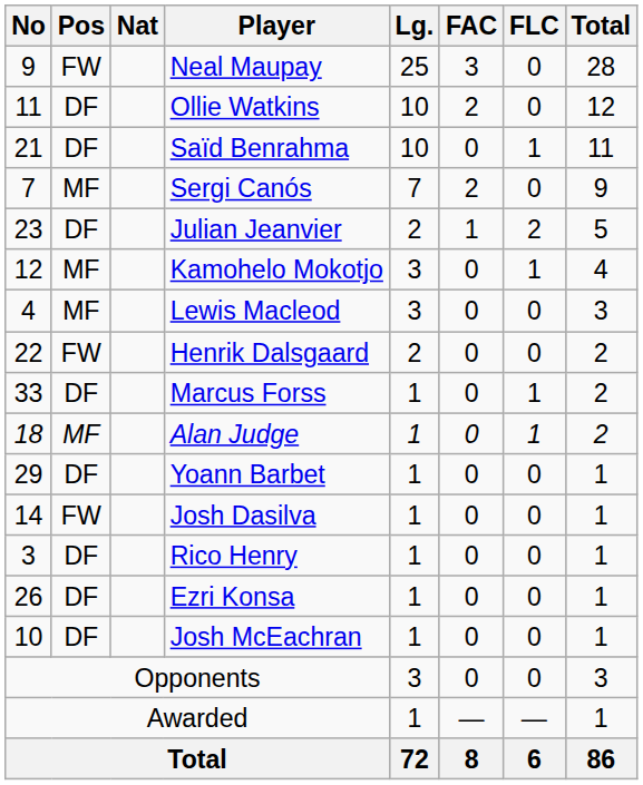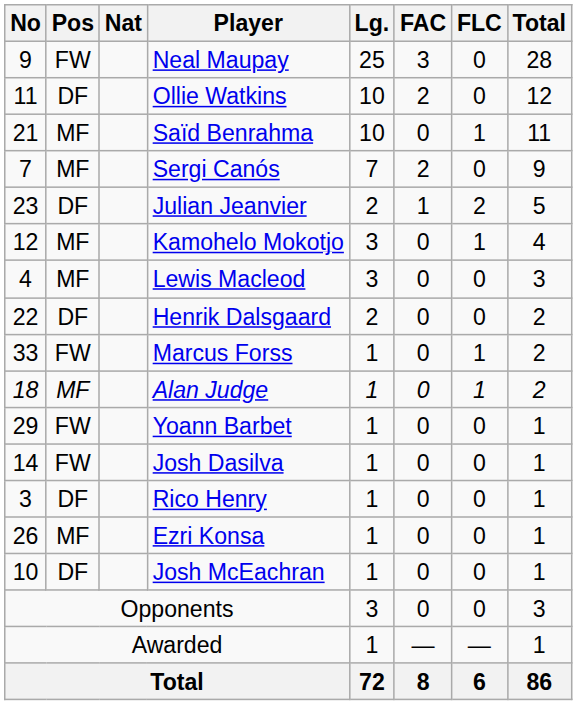 <table class="wikitable" style="text-align:center; border:1px #aaa solid; font-size:95%;">
 <tr>
 <th>No</th>
 <th>Pos</th>
 <th>Nat</th>
 <th>Player</th>
 <th>Lg.</th>
 <th>FAC</th>
 <th>FLC</th>
 <th>Total</th>
 </tr>
 <tr>
 <td>9</td>
 <td>FW</td>
 <td></td>
 <td style="text-align:left;"><a href='#'>Neal Maupay</a></td>
 <td>25</td>
 <td>3</td>
 <td>0</td>
 <td>28</td>
 </tr>
 <tr>
 <td>11</td>
 <td>DF</td>
 <td></td>
 <td style="text-align:left;"><a href='#'>Ollie Watkins</a></td>
 <td>10</td>
 <td>2</td>
 <td>0</td>
 <td>12</td>
 </tr>
 <tr>
 <td>21</td>
-<td>DF</td>
+<td>MF</td>
 <td></td>
 <td style="text-align:left;"><a href='#'>Saïd Benrahma</a></td>
 <td>10</td>
 <td>0</td>
 <td>1</td>
 <td>11</td>
 </tr>
 <tr>
 <td>7</td>
 <td>MF</td>
 <td></td>
 <td style="text-align:left;"><a href='#'>Sergi Canós</a></td>
 <td>7</td>
 <td>2</td>
 <td>0</td>
 <td>9</td>
 </tr>
 <tr>
 <td>23</td>
 <td>DF</td>
 <td></td>
 <td style="text-align:left;"><a href='#'>Julian Jeanvier</a></td>
 <td>2</td>
 <td>1</td>
 <td>2</td>
 <td>5</td>
 </tr>
 <tr>
 <td>12</td>
 <td>MF</td>
 <td></td>
 <td style="text-align:left;"><a href='#'>Kamohelo Mokotjo</a></td>
 <td>3</td>
 <td>0</td>
 <td>1</td>
 <td>4</td>
 </tr>
 <tr>
 <td>4</td>
 <td>MF</td>
 <td></td>
 <td style="text-align:left;"><a href='#'>Lewis Macleod</a></td>
 <td>3</td>
 <td>0</td>
 <td>0</td>
 <td>3</td>
 </tr>
 <tr>
 <td>22</td>
-<td>FW</td>
+<td>DF</td>
 <td></td>
 <td style="text-align:left;"><a href='#'>Henrik Dalsgaard</a></td>
 <td>2</td>
 <td>0</td>
 <td>0</td>
 <td>2</td>
 </tr>
 <tr>
 <td>33</td>
-<td>DF</td>
+<td>FW</td>
 <td></td>
 <td style="text-align:left;"><a href='#'>Marcus Forss</a></td>
 <td>1</td>
 <td>0</td>
 <td>1</td>
 <td>2</td>
 </tr>
 <tr>
 <td><em>18</em></td>
 <td><em>MF</em></td>
 <td><em></em></td>
 <td style="text-align:left;"><a href='#'><em>Alan Judge</em></a></td>
 <td><em>1</em></td>
 <td><em>0</em></td>
 <td><em>1</em></td>
 <td><em>2</em></td>
 </tr>
 <tr>
 <td>29</td>
-<td>DF</td>
+<td>FW</td>
 <td></td>
 <td style="text-align:left;"><a href='#'>Yoann Barbet</a></td>
 <td>1</td>
 <td>0</td>
 <td>0</td>
 <td>1</td>
 </tr>
 <tr>
 <td>14</td>
 <td>FW</td>
 <td></td>
 <td style="text-align:left;"><a href='#'>Josh Dasilva</a></td>
 <td>1</td>
 <td>0</td>
 <td>0</td>
 <td>1</td>
 </tr>
 <tr>
 <td>3</td>
 <td>DF</td>
 <td></td>
 <td style="text-align:left;"><a href='#'>Rico Henry</a></td>
 <td>1</td>
 <td>0</td>
 <td>0</td>
 <td>1</td>
 </tr>
 <tr>
 <td>26</td>
-<td>DF</td>
+<td>MF</td>
 <td></td>
 <td style="text-align:left;"><a href='#'>Ezri Konsa</a></td>
 <td>1</td>
 <td>0</td>
 <td>0</td>
 <td>1</td>
 </tr>
 <tr>
 <td>10</td>
 <td>DF</td>
 <td></td>
 <td style="text-align:left;"><a href='#'>Josh McEachran</a></td>
 <td>1</td>
 <td>0</td>
 <td>0</td>
 <td>1</td>
 </tr>
 <tr>
 <td colspan="4">Opponents</td>
 <td>3</td>
 <td>0</td>
 <td>0</td>
 <td>3</td>
 </tr>
 <tr>
 <td colspan="4">Awarded</td>
 <td>1</td>
 <td>—</td>
 <td>—</td>
 <td>1</td>
 </tr>
 <tr>
 <th colspan="4">Total</th>
 <th>72</th>
 <th>8</th>
 <th>6</th>
 <th>86</th>
 </tr>
 </table>
